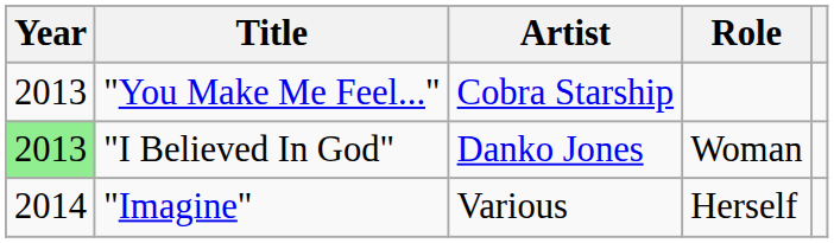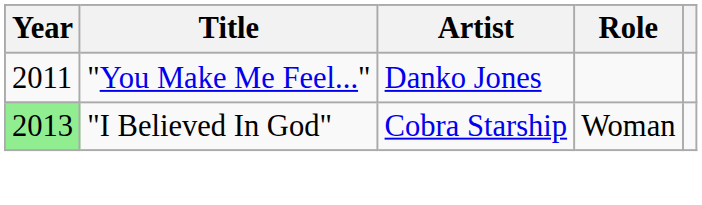 <table class="wikitable">
 <tr>
 <th>Year</th>
 <th>Title</th>
 <th>Artist</th>
 <th>Role</th>
 <th></th>
 </tr>
 <tr>
-<td>2013</td>
+<td>2011</td>
 <td>"<a href='#'>You Make Me Feel...</a>"</td>
-<td><a href='#'>Cobra Starship</a></td>
+<td><a href='#'>Danko Jones</a></td>
 <td></td>
 <td></td>
 </tr>
 <tr>
 <td style="background: lightgreen;">2013</td>
 <td>"I Believed In God"</td>
-<td><a href='#'>Danko Jones</a></td>
+<td><a href='#'>Cobra Starship</a></td>
 <td>Woman</td>
 <td></td>
 </tr>
-<tr>
-<td>2014</td>
-<td>"<a href='#'>Imagine</a>" </td>
-<td>Various</td>
-<td>Herself</td>
-<td style="text-align: center;"></td>
-</tr>
 </table>
